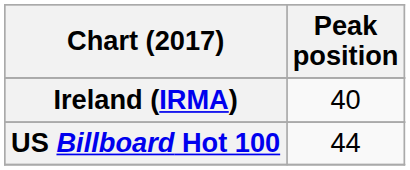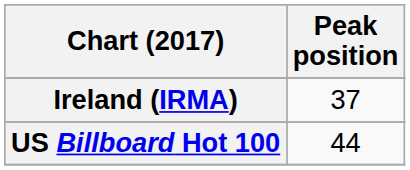 <table class="wikitable sortable plainrowheaders" style="text-align:center">
 <tr>
 <th scope="col">Chart (2017)</th>
 <th scope="col">Peak<br> position</th>
 </tr>
 <tr>
 </tr>
 <tr>
 </tr>
 <tr>
 <th scope="row">Ireland (<a href='#'>IRMA</a>)</th>
-<td>40</td>
+<td>37</td>
 </tr>
 <tr>
 </tr>
 <tr>
 </tr>
 <tr>
 </tr>
 <tr>
 </tr>
 <tr>
 </tr>
 <tr>
 </tr>
 <tr>
 </tr>
 <tr>
 <th scope="row">US <a href='#'><em>Billboard</em> Hot 100</a></th>
 <td>44</td>
 </tr>
 <tr>
 </tr>
 </table>
